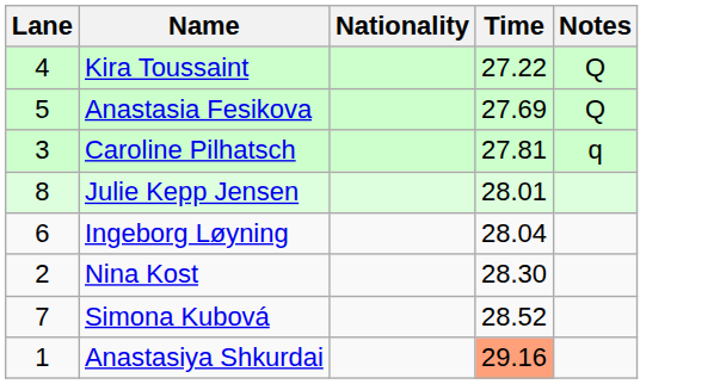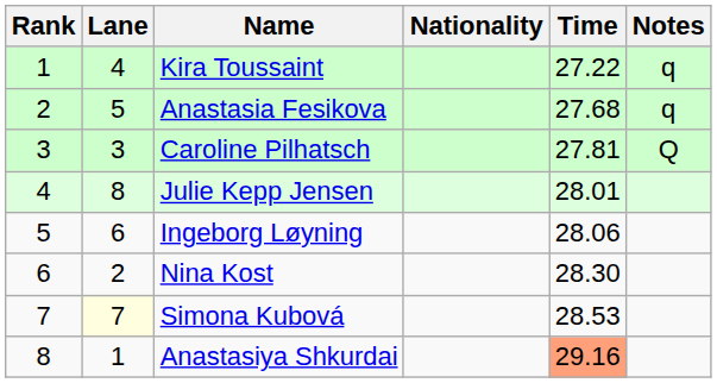 <table class="wikitable sortable" style="text-align:center">
 <tr>
+<th>Rank</th>
 <th>Lane</th>
 <th>Name</th>
 <th>Nationality</th>
 <th>Time</th>
 <th>Notes</th>
 </tr>
 <tr bgcolor=ccffcc>
+<td>1</td>
 <td>4</td>
 <td align=left><a href='#'>Kira Toussaint</a></td>
 <td align=left></td>
 <td>27.22</td>
-<td>Q</td>
+<td>q</td>
 </tr>
 <tr bgcolor=ccffcc>
+<td>2</td>
 <td>5</td>
 <td align=left><a href='#'>Anastasia Fesikova</a></td>
 <td align=left></td>
-<td>27.69</td>
-<td>Q</td>
+<td>27.68</td>
+<td>q</td>
 </tr>
 <tr bgcolor=ccffcc>
+<td>3</td>
 <td>3</td>
 <td align=left><a href='#'>Caroline Pilhatsch</a></td>
 <td align=left></td>
 <td>27.81</td>
-<td>q</td>
+<td>Q</td>
 </tr>
 <tr bgcolor=ddffdd>
+<td>4</td>
 <td>8</td>
 <td align=left><a href='#'>Julie Kepp Jensen</a></td>
 <td align=left></td>
 <td>28.01</td>
 <td></td>
 </tr>
 <tr>
+<td>5</td>
 <td>6</td>
 <td align=left><a href='#'>Ingeborg Løyning</a></td>
 <td align=left></td>
-<td>28.04</td>
+<td>28.06</td>
 <td></td>
 </tr>
 <tr>
+<td>6</td>
 <td>2</td>
 <td align=left><a href='#'>Nina Kost</a></td>
 <td align=left></td>
 <td>28.30</td>
 <td></td>
 </tr>
 <tr>
 <td>7</td>
+<td style="background: lightyellow;">7</td>
 <td align=left><a href='#'>Simona Kubová</a></td>
 <td align=left></td>
-<td>28.52</td>
+<td>28.53</td>
 <td></td>
 </tr>
 <tr>
+<td>8</td>
 <td>1</td>
 <td align=left><a href='#'>Anastasiya Shkurdai</a></td>
 <td align=left></td>
 <td style="background: lightsalmon;">29.16</td>
 <td></td>
 </tr>
 </table>
